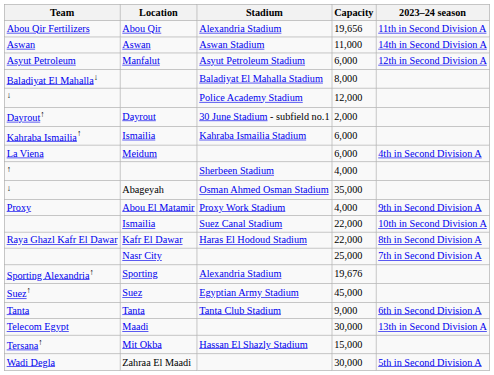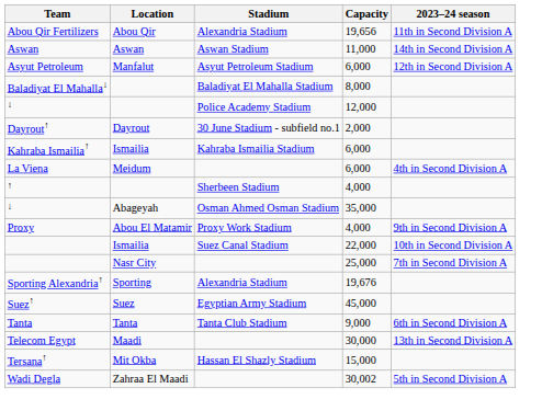 <table class="wikitable sortable" style=text-align:left; style=font-size:85%>
 <tr>
 <th>Team</th>
 <th>Location</th>
 <th>Stadium</th>
 <th>Capacity</th>
 <th>2023–24 season</th>
 </tr>
 <tr>
 <td><a href='#'>Abou Qir Fertilizers</a></td>
 <td><a href='#'>Abou Qir</a></td>
 <td><a href='#'>Alexandria Stadium</a></td>
 <td>19,656</td>
 <td><a href='#'>11th in Second Division A</a></td>
 </tr>
 <tr>
 <td><a href='#'>Aswan</a></td>
 <td><a href='#'>Aswan</a> </td>
 <td><a href='#'>Aswan Stadium</a></td>
 <td>11,000</td>
 <td><a href='#'>14th in Second Division A</a></td>
 </tr>
 <tr>
 <td><a href='#'>Asyut Petroleum</a></td>
 <td><a href='#'>Manfalut</a></td>
 <td><a href='#'>Asyut Petroleum Stadium</a></td>
 <td>6,000</td>
 <td><a href='#'>12th in Second Division A</a></td>
 </tr>
 <tr>
 <td><a href='#'>Baladiyat El Mahalla</a><sup>↓</sup></td>
 <td></td>
 <td><a href='#'>Baladiyat El Mahalla Stadium</a></td>
 <td>8,000</td>
 <td></td>
 </tr>
 <tr>
 <td><sup>↓</sup></td>
 <td></td>
 <td><a href='#'>Police Academy Stadium</a></td>
 <td>12,000</td>
 <td></td>
 </tr>
 <tr>
 <td><a href='#'>Dayrout</a><sup>↑</sup></td>
 <td><a href='#'>Dayrout</a></td>
 <td><a href='#'>30 June Stadium</a> - subfield no.1</td>
 <td>2,000</td>
 <td></td>
 </tr>
 <tr>
 <td><a href='#'>Kahraba Ismailia</a><sup>↑</sup></td>
 <td><a href='#'>Ismailia</a> </td>
 <td><a href='#'>Kahraba Ismailia Stadium</a></td>
 <td>6,000</td>
 <td></td>
 </tr>
 <tr>
 <td><a href='#'>La Viena</a></td>
 <td><a href='#'>Meidum</a></td>
 <td></td>
 <td>6,000</td>
 <td><a href='#'>4th in Second Division A</a></td>
 </tr>
 <tr>
 <td><sup>↑</sup></td>
 <td></td>
 <td><a href='#'>Sherbeen Stadium</a></td>
 <td>4,000</td>
 <td></td>
 </tr>
 <tr>
 <td><sup>↓</sup></td>
 <td>Abageyah</td>
 <td><a href='#'>Osman Ahmed Osman Stadium</a></td>
 <td>35,000</td>
 <td></td>
 </tr>
 <tr>
 <td><a href='#'>Proxy</a></td>
 <td><a href='#'>Abou El Matamir</a></td>
 <td><a href='#'>Proxy Work Stadium</a></td>
 <td>4,000</td>
 <td><a href='#'>9th in Second Division A</a></td>
 </tr>
 <tr>
 <td></td>
 <td><a href='#'>Ismailia</a> </td>
 <td><a href='#'>Suez Canal Stadium</a></td>
 <td>22,000</td>
 <td><a href='#'>10th in Second Division A</a></td>
 </tr>
 <tr>
-<td><a href='#'>Raya Ghazl Kafr El Dawar</a></td>
-<td><a href='#'>Kafr El Dawar</a></td>
-<td><a href='#'>Haras El Hodoud Stadium</a></td>
-<td>22,000</td>
-<td><a href='#'>8th in Second Division A</a></td>
-</tr>
-<tr>
 <td></td>
 <td><a href='#'>Nasr City</a></td>
 <td></td>
 <td>25,000</td>
 <td><a href='#'>7th in Second Division A</a></td>
 </tr>
 <tr>
 <td><a href='#'>Sporting Alexandria</a><sup>↑</sup></td>
 <td><a href='#'>Sporting</a></td>
 <td><a href='#'>Alexandria Stadium</a></td>
 <td>19,676</td>
 <td></td>
 </tr>
 <tr>
 <td><a href='#'>Suez</a><sup>↑</sup></td>
 <td><a href='#'>Suez</a></td>
 <td><a href='#'>Egyptian Army Stadium</a></td>
 <td>45,000</td>
 <td></td>
 </tr>
 <tr>
 <td><a href='#'>Tanta</a></td>
 <td><a href='#'>Tanta</a></td>
 <td><a href='#'>Tanta Club Stadium</a></td>
 <td>9,000</td>
 <td><a href='#'>6th in Second Division A</a></td>
 </tr>
 <tr>
 <td><a href='#'>Telecom Egypt</a></td>
 <td><a href='#'>Maadi</a></td>
 <td></td>
 <td>30,000</td>
 <td><a href='#'>13th in Second Division A</a></td>
 </tr>
 <tr>
 <td><a href='#'>Tersana</a><sup>↑</sup></td>
 <td><a href='#'>Mit Okba</a></td>
 <td><a href='#'>Hassan El Shazly Stadium</a></td>
 <td>15,000</td>
 <td></td>
 </tr>
 <tr>
 <td><a href='#'>Wadi Degla</a></td>
 <td>Zahraa El Maadi</td>
 <td></td>
-<td>30,000</td>
+<td>30,002</td>
 <td><a href='#'>5th in Second Division A</a></td>
 </tr>
 </table>
